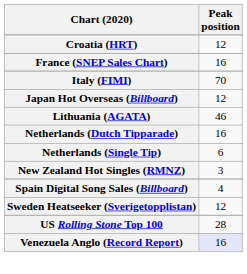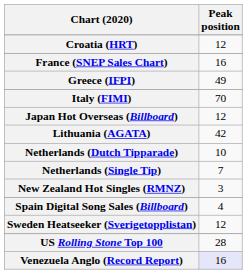 <table class="wikitable sortable plainrowheaders" style="text-align:center">
 <tr>
 <th scope="col">Chart (2020)</th>
 <th scope="col">Peak<br>position</th>
 </tr>
 <tr>
 </tr>
 <tr>
 </tr>
 <tr>
 </tr>
 <tr>
 </tr>
 <tr>
 </tr>
 <tr>
 </tr>
 <tr>
 </tr>
 <tr>
 </tr>
 <tr>
 </tr>
 <tr>
 <th scope="row">Croatia (<a href='#'>HRT</a>)</th>
 <td>12</td>
 </tr>
 <tr>
 </tr>
 <tr>
 <th scope="row">France (<a href='#'>SNEP Sales Chart</a>)</th>
 <td align="center">16</td>
 </tr>
 <tr>
+<th scope="row">Greece (<a href='#'>IFPI</a>)</th>
+<td>49</td>
+</tr>
+<tr>
 </tr>
 <tr>
 </tr>
 <tr>
 </tr>
 <tr>
 <th scope="row">Italy (<a href='#'>FIMI</a>)</th>
 <td>70</td>
 </tr>
 <tr>
 <th scope="row">Japan Hot Overseas (<em><a href='#'>Billboard</a></em>)</th>
 <td>12</td>
 </tr>
 <tr>
 <th scope="row">Lithuania (<a href='#'>AGATA</a>)</th>
-<td>46</td>
+<td>42</td>
 </tr>
 <tr>
 <th scope="row">Netherlands (<a href='#'>Dutch Tipparade</a>)</th>
-<td>16</td>
+<td>10</td>
 </tr>
 <tr>
 <th scope="row">Netherlands (<a href='#'>Single Tip</a>)</th>
-<td>6</td>
+<td>7</td>
 </tr>
 <tr>
 <th scope="row">New Zealand Hot Singles (<a href='#'>RMNZ</a>)</th>
 <td>3</td>
 </tr>
 <tr>
 </tr>
 <tr>
 </tr>
 <tr>
 <th scope="row">Spain Digital Song Sales (<em><a href='#'>Billboard</a></em>)</th>
 <td>4</td>
 </tr>
 <tr>
 <th scope="row">Sweden Heatseeker (<a href='#'>Sverigetopplistan</a>)</th>
 <td>12</td>
 </tr>
 <tr>
 </tr>
 <tr>
 </tr>
 <tr>
 </tr>
 <tr>
 </tr>
 <tr>
 </tr>
 <tr>
 </tr>
 <tr>
 </tr>
 <tr>
 <th scope="row">US <a href='#'><em>Rolling Stone</em> Top 100</a></th>
 <td>28</td>
 </tr>
 <tr>
 <th scope="row">Venezuela Anglo (<a href='#'>Record Report</a>)</th>
 <td style="background: lavender;">16</td>
 </tr>
 </table>
